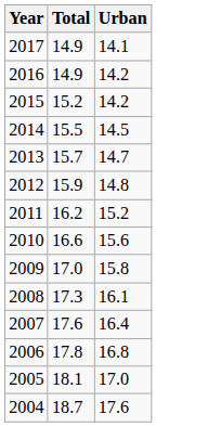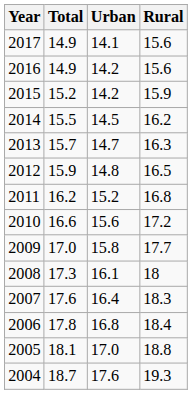 <table class="wikitable sortable">
 <tr>
 <th>Year</th>
 <th>Total</th>
 <th>Urban</th>
+<th>Rural</th>
 </tr>
 <tr>
 <td>2017</td>
 <td>14.9</td>
 <td>14.1</td>
+<td>15.6</td>
 </tr>
 <tr>
 <td>2016</td>
 <td>14.9</td>
 <td>14.2</td>
+<td>15.6</td>
 </tr>
 <tr>
 <td>2015</td>
 <td>15.2</td>
 <td>14.2</td>
+<td>15.9</td>
 </tr>
 <tr>
 <td>2014</td>
 <td>15.5</td>
 <td>14.5</td>
+<td>16.2</td>
 </tr>
 <tr>
 <td>2013</td>
 <td>15.7</td>
 <td>14.7</td>
+<td>16.3</td>
 </tr>
 <tr>
 <td>2012</td>
 <td>15.9</td>
 <td>14.8</td>
+<td>16.5</td>
 </tr>
 <tr>
 <td>2011</td>
 <td>16.2</td>
 <td>15.2</td>
+<td>16.8</td>
 </tr>
 <tr>
 <td>2010</td>
 <td>16.6</td>
 <td>15.6</td>
+<td>17.2</td>
 </tr>
 <tr>
 <td>2009</td>
 <td>17.0</td>
 <td>15.8</td>
+<td>17.7</td>
 </tr>
 <tr>
 <td>2008</td>
 <td>17.3</td>
 <td>16.1</td>
+<td>18</td>
 </tr>
 <tr>
 <td>2007</td>
 <td>17.6</td>
 <td>16.4</td>
+<td>18.3</td>
 </tr>
 <tr>
 <td>2006</td>
 <td>17.8</td>
 <td>16.8</td>
+<td>18.4</td>
 </tr>
 <tr>
 <td>2005</td>
 <td>18.1</td>
 <td>17.0</td>
+<td>18.8</td>
 </tr>
 <tr>
 <td>2004</td>
 <td>18.7</td>
 <td>17.6</td>
+<td>19.3</td>
 </tr>
 </table>
